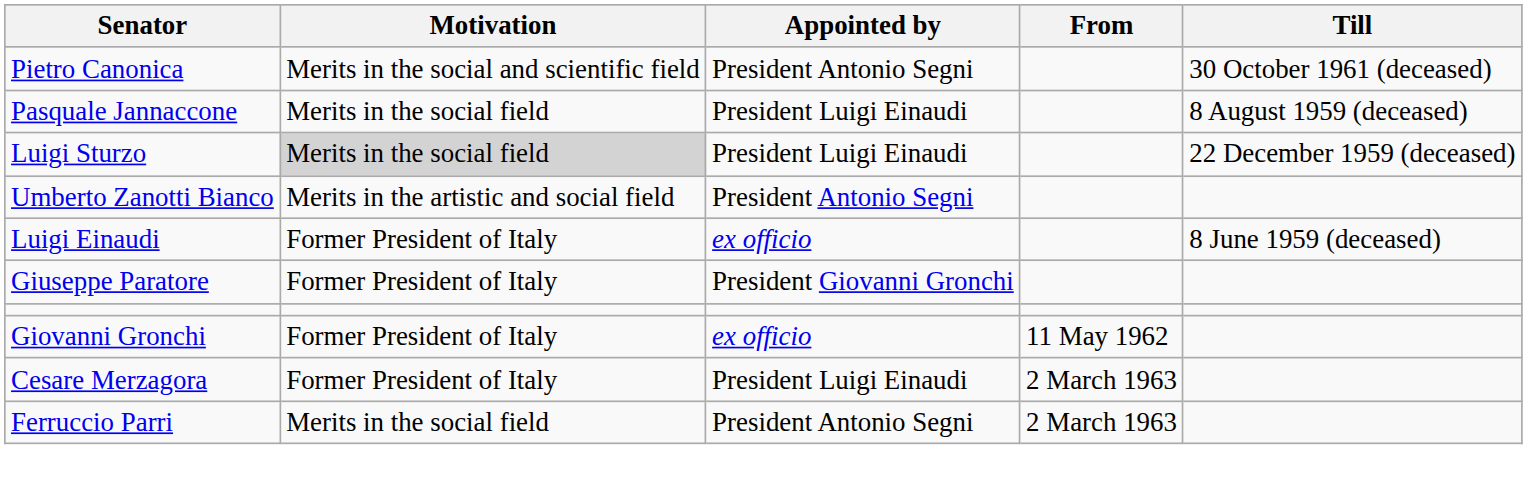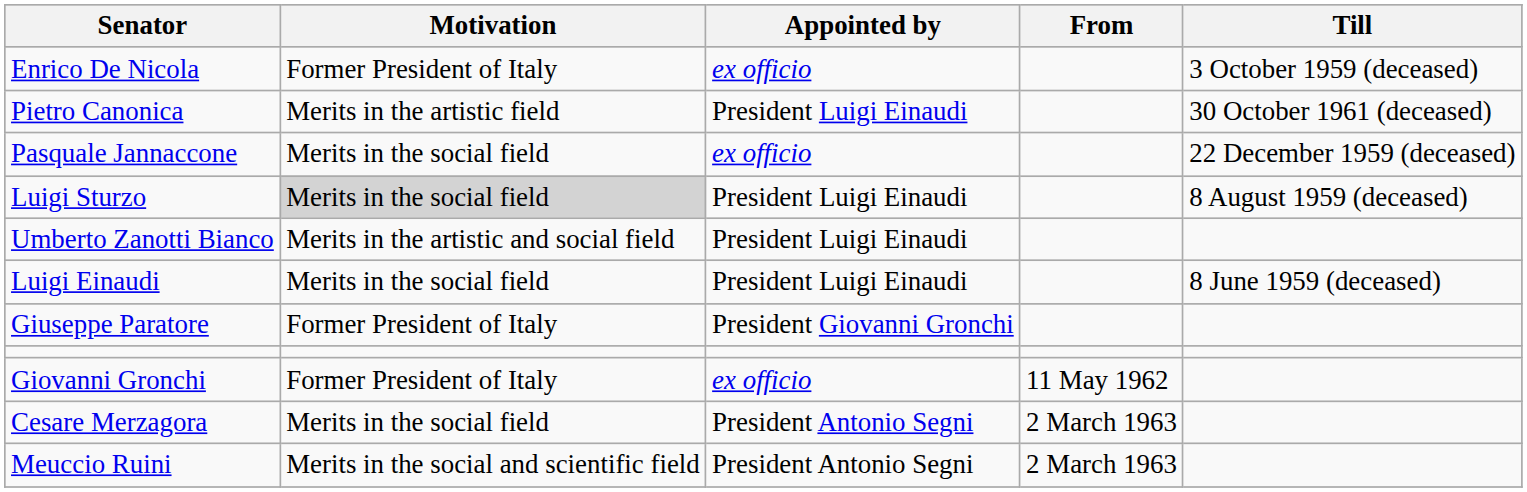 <table class="wikitable">
 <tr>
 <th>Senator</th>
 <th>Motivation</th>
 <th>Appointed by</th>
 <th>From</th>
 <th>Till</th>
 </tr>
 <tr>
+<td><a href='#'>Enrico De Nicola</a></td>
+<td>Former President of Italy</td>
+<td><em><a href='#'>ex officio</a></em></td>
+<td></td>
+<td>3 October 1959 (deceased)</td>
+</tr>
+<tr>
 <td><a href='#'>Pietro Canonica</a></td>
-<td>Merits in the social and scientific field</td>
-<td>President Antonio Segni</td>
+<td>Merits in the artistic field</td>
+<td>President <a href='#'>Luigi Einaudi</a></td>
 <td></td>
 <td>30 October 1961 (deceased)</td>
 </tr>
 <tr>
 <td><a href='#'>Pasquale Jannaccone</a></td>
 <td>Merits in the social field</td>
-<td>President Luigi Einaudi</td>
+<td><em><a href='#'>ex officio</a></em></td>
 <td></td>
-<td>8 August 1959 (deceased)</td>
+<td>22 December 1959 (deceased)</td>
 </tr>
 <tr>
 <td><a href='#'>Luigi Sturzo</a></td>
 <td style="background: lightgrey;">Merits in the social field</td>
 <td>President Luigi Einaudi</td>
 <td></td>
-<td>22 December 1959 (deceased)</td>
+<td>8 August 1959 (deceased)</td>
 </tr>
 <tr>
 <td><a href='#'>Umberto Zanotti Bianco</a></td>
 <td>Merits in the artistic and social field</td>
-<td>President <a href='#'>Antonio Segni</a></td>
+<td>President Luigi Einaudi</td>
 <td></td>
 <td></td>
 </tr>
 <tr>
 <td><a href='#'>Luigi Einaudi</a></td>
-<td>Former President of Italy</td>
-<td><em><a href='#'>ex officio</a></em></td>
+<td>Merits in the social field</td>
+<td>President Luigi Einaudi</td>
 <td></td>
 <td>8 June 1959 (deceased)</td>
 </tr>
 <tr>
 <td><a href='#'>Giuseppe Paratore</a></td>
 <td>Former President of Italy</td>
 <td>President <a href='#'>Giovanni Gronchi</a></td>
 <td></td>
 <td></td>
 </tr>
 <tr>
 <td></td>
 <td></td>
 <td></td>
 <td></td>
 <td></td>
 </tr>
 <tr>
 <td><a href='#'>Giovanni Gronchi</a></td>
 <td>Former President of Italy</td>
 <td><em><a href='#'>ex officio</a></em></td>
 <td>11 May 1962</td>
 <td></td>
 </tr>
 <tr>
 <td><a href='#'>Cesare Merzagora</a></td>
-<td>Former President of Italy</td>
-<td>President Luigi Einaudi</td>
+<td>Merits in the social field</td>
+<td>President <a href='#'>Antonio Segni</a></td>
 <td>2 March 1963</td>
 <td></td>
 </tr>
 <tr>
-<td><a href='#'>Ferruccio Parri</a></td>
-<td>Merits in the social field</td>
+<td><a href='#'>Meuccio Ruini</a></td>
+<td>Merits in the social and scientific field</td>
 <td>President Antonio Segni</td>
 <td>2 March 1963</td>
 <td></td>
 </tr>
 </table>
